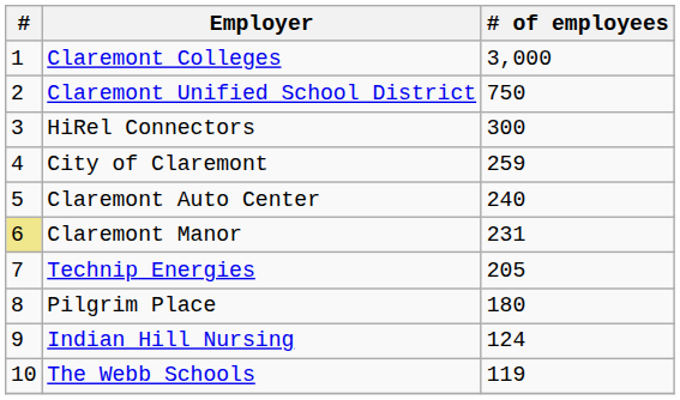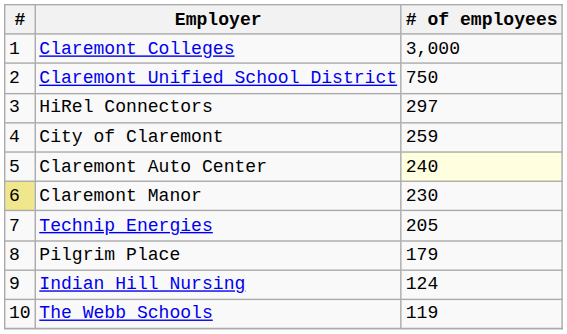 <table class="wikitable">
 <tr>
 <th>#</th>
 <th>Employer</th>
 <th># of employees</th>
 </tr>
 <tr>
 <td>1</td>
 <td><a href='#'>Claremont Colleges</a></td>
 <td>3,000</td>
 </tr>
 <tr>
 <td>2</td>
 <td><a href='#'>Claremont Unified School District</a></td>
 <td>750</td>
 </tr>
 <tr>
 <td>3</td>
 <td>HiRel Connectors</td>
-<td>300</td>
+<td>297</td>
 </tr>
 <tr>
 <td>4</td>
 <td>City of Claremont</td>
 <td>259</td>
 </tr>
 <tr>
 <td>5</td>
 <td>Claremont Auto Center</td>
-<td>240</td>
+<td style="background: lightyellow;">240</td>
 </tr>
 <tr>
 <td style="background: khaki;">6</td>
 <td>Claremont Manor</td>
-<td>231</td>
+<td>230</td>
 </tr>
 <tr>
 <td>7</td>
 <td><a href='#'>Technip Energies</a></td>
 <td>205</td>
 </tr>
 <tr>
 <td>8</td>
 <td>Pilgrim Place</td>
-<td>180</td>
+<td>179</td>
 </tr>
 <tr>
 <td>9</td>
 <td><a href='#'>Indian Hill Nursing</a></td>
 <td>124</td>
 </tr>
 <tr>
 <td>10</td>
 <td><a href='#'>The Webb Schools</a></td>
 <td>119</td>
 </tr>
 <tr>
 </tr>
 </table>
